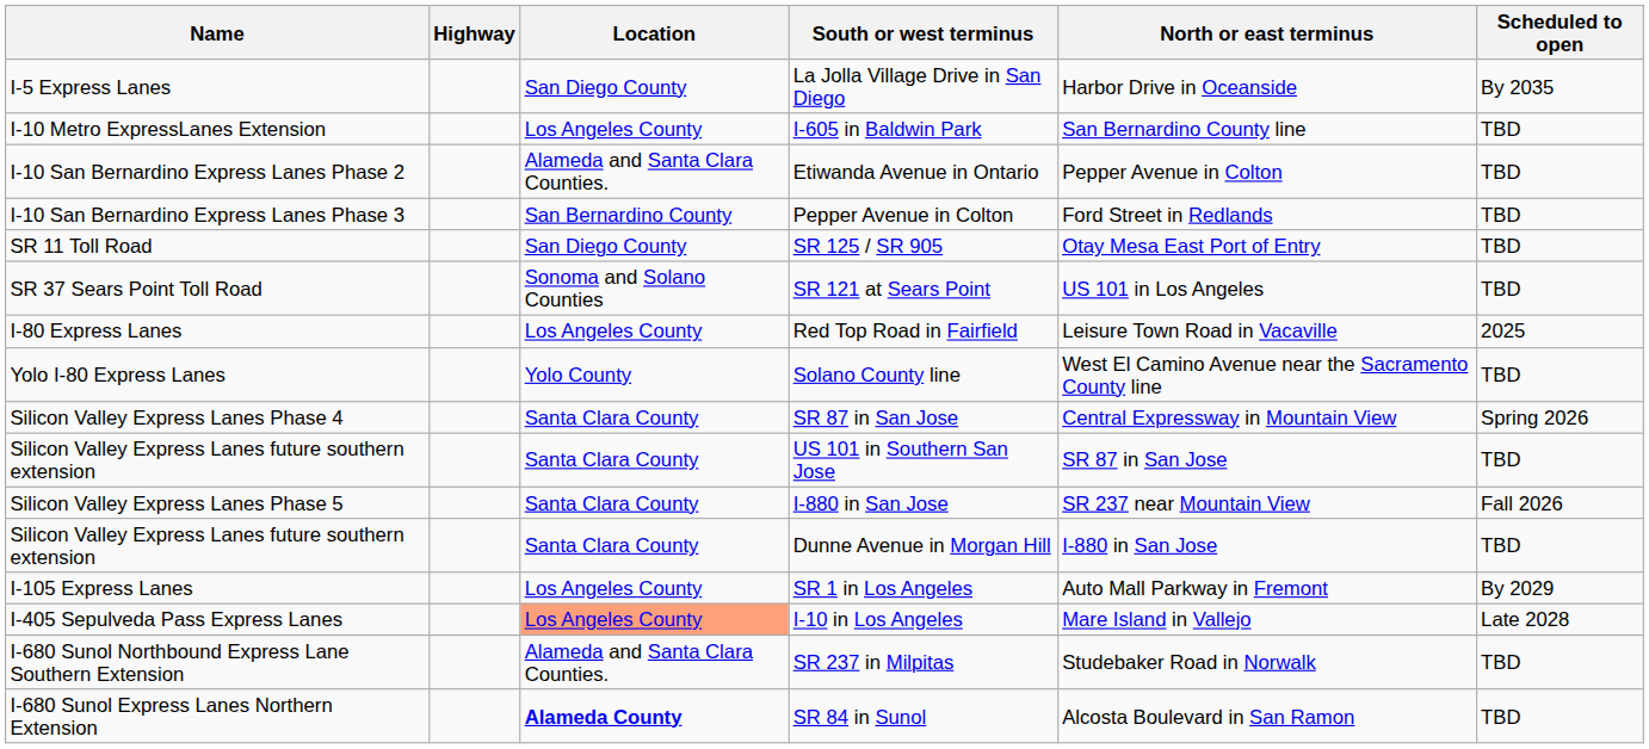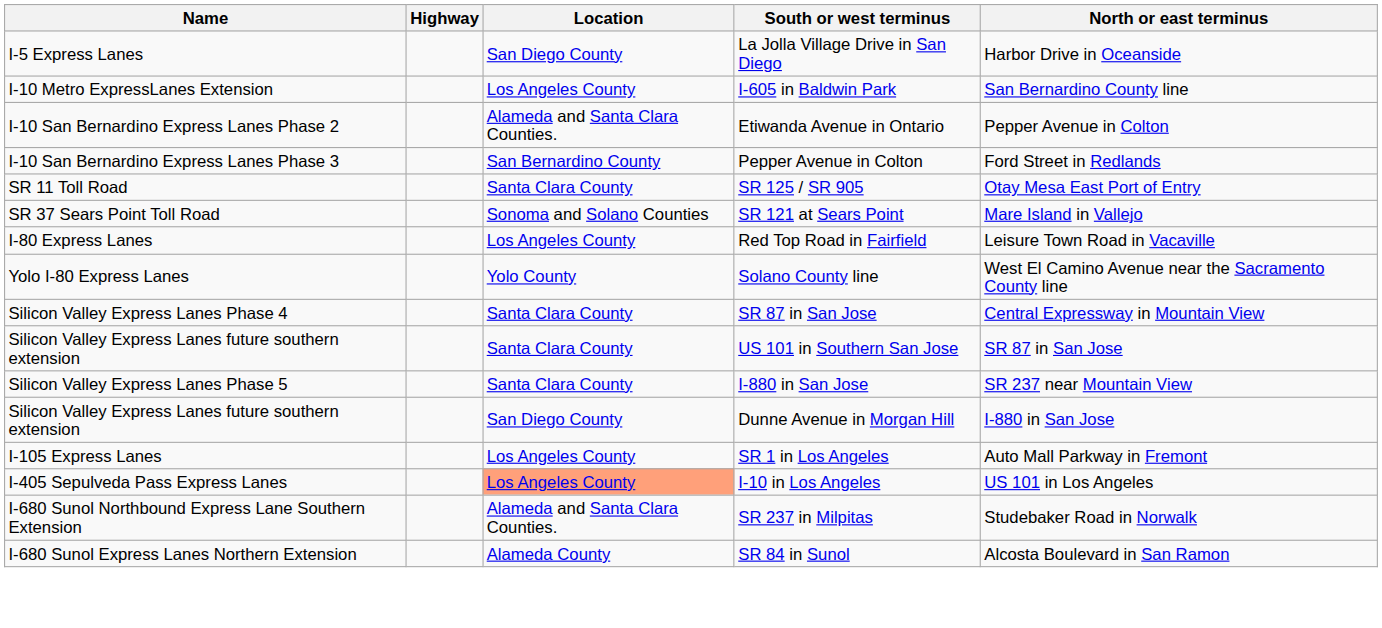 <table class="wikitable" style="font-size:95%">
 <tr>
 <th>Name</th>
 <th>Highway</th>
 <th>Location</th>
 <th>South or west terminus</th>
 <th>North or east terminus</th>
-<th>Scheduled to open</th>
 </tr>
 <tr>
 <td>I-5 Express Lanes</td>
 <td></td>
 <td><a href='#'>San Diego County</a></td>
 <td>La Jolla Village Drive in <a href='#'>San Diego</a></td>
 <td>Harbor Drive in <a href='#'>Oceanside</a></td>
-<td>By 2035</td>
 </tr>
 <tr>
 <td>I-10 Metro ExpressLanes Extension</td>
 <td></td>
 <td><a href='#'>Los Angeles County</a></td>
 <td><a href='#'>I-605</a> in <a href='#'>Baldwin Park</a></td>
 <td><a href='#'>San Bernardino County</a> line</td>
-<td>TBD</td>
 </tr>
 <tr>
 <td>I-10 San Bernardino Express Lanes Phase 2</td>
 <td></td>
 <td><a href='#'>Alameda</a> and <a href='#'>Santa Clara</a> Counties.</td>
 <td>Etiwanda Avenue in Ontario</td>
 <td>Pepper Avenue in <a href='#'>Colton</a></td>
-<td>TBD</td>
 </tr>
 <tr>
 <td>I-10 San Bernardino Express Lanes Phase 3</td>
 <td></td>
 <td><a href='#'>San Bernardino County</a></td>
 <td>Pepper Avenue in Colton</td>
 <td>Ford Street in <a href='#'>Redlands</a></td>
-<td>TBD</td>
 </tr>
 <tr>
 <td>SR 11 Toll Road</td>
 <td></td>
-<td><a href='#'>San Diego County</a></td>
+<td><a href='#'>Santa Clara County</a></td>
 <td><a href='#'>SR 125</a> / <a href='#'>SR 905</a></td>
 <td><a href='#'>Otay Mesa East Port of Entry</a></td>
-<td>TBD</td>
 </tr>
 <tr>
 <td>SR 37 Sears Point Toll Road</td>
 <td></td>
 <td><a href='#'>Sonoma</a> and <a href='#'>Solano</a> Counties</td>
 <td><a href='#'>SR 121</a> at <a href='#'>Sears Point</a></td>
-<td><a href='#'>US 101</a> in Los Angeles</td>
-<td>TBD</td>
+<td><a href='#'>Mare Island</a> in <a href='#'>Vallejo</a></td>
 </tr>
 <tr>
 <td>I-80 Express Lanes</td>
 <td></td>
 <td><a href='#'>Los Angeles County</a></td>
 <td>Red Top Road in <a href='#'>Fairfield</a></td>
 <td>Leisure Town Road in <a href='#'>Vacaville</a></td>
-<td>2025</td>
 </tr>
 <tr>
 <td>Yolo I-80 Express Lanes</td>
 <td></td>
 <td><a href='#'>Yolo County</a></td>
 <td><a href='#'>Solano County</a> line</td>
 <td>West El Camino Avenue near the <a href='#'>Sacramento County</a> line</td>
-<td>TBD</td>
 </tr>
 <tr>
 <td>Silicon Valley Express Lanes Phase 4</td>
 <td></td>
 <td><a href='#'>Santa Clara County</a></td>
 <td><a href='#'>SR 87</a> in <a href='#'>San Jose</a></td>
 <td><a href='#'>Central Expressway</a> in <a href='#'>Mountain View</a></td>
-<td>Spring 2026</td>
 </tr>
 <tr>
 <td>Silicon Valley Express Lanes future southern extension</td>
 <td></td>
 <td><a href='#'>Santa Clara County</a></td>
 <td><a href='#'>US 101</a> in <a href='#'>Southern San Jose</a></td>
 <td><a href='#'>SR 87</a> in <a href='#'>San Jose</a></td>
-<td>TBD</td>
 </tr>
 <tr>
 <td>Silicon Valley Express Lanes Phase 5</td>
 <td></td>
 <td><a href='#'>Santa Clara County</a></td>
 <td><a href='#'>I-880</a> in <a href='#'>San Jose</a></td>
 <td><a href='#'>SR 237</a> near <a href='#'>Mountain View</a></td>
-<td>Fall 2026</td>
 </tr>
 <tr>
 <td>Silicon Valley Express Lanes future southern extension</td>
 <td></td>
-<td><a href='#'>Santa Clara County</a></td>
+<td><a href='#'>San Diego County</a></td>
 <td>Dunne Avenue in <a href='#'>Morgan Hill</a></td>
 <td><a href='#'>I-880</a> in <a href='#'>San Jose</a></td>
-<td>TBD</td>
 </tr>
 <tr>
 <td>I-105 Express Lanes</td>
 <td></td>
 <td><a href='#'>Los Angeles County</a></td>
 <td><a href='#'>SR 1</a> in <a href='#'>Los Angeles</a></td>
 <td>Auto Mall Parkway in <a href='#'>Fremont</a></td>
-<td>By 2029</td>
 </tr>
 <tr>
 <td>I-405 Sepulveda Pass Express Lanes</td>
 <td></td>
 <td style="background: lightsalmon;"><a href='#'>Los Angeles County</a></td>
 <td><a href='#'>I-10</a> in <a href='#'>Los Angeles</a></td>
-<td><a href='#'>Mare Island</a> in <a href='#'>Vallejo</a></td>
-<td>Late 2028</td>
+<td><a href='#'>US 101</a> in Los Angeles</td>
 </tr>
 <tr>
 <td>I-680 Sunol Northbound Express Lane Southern Extension</td>
 <td></td>
 <td><a href='#'>Alameda</a> and <a href='#'>Santa Clara</a> Counties.</td>
 <td><a href='#'>SR 237</a> in <a href='#'>Milpitas</a></td>
 <td>Studebaker Road in <a href='#'>Norwalk</a></td>
-<td>TBD</td>
 </tr>
 <tr>
 <td>I-680 Sunol Express Lanes Northern Extension</td>
 <td></td>
-<td><strong><a href='#'>Alameda County</a></strong></td>
+<td><a href='#'>Alameda County</a></td>
 <td><a href='#'>SR 84</a> in <a href='#'>Sunol</a></td>
 <td>Alcosta Boulevard in <a href='#'>San Ramon</a></td>
-<td>TBD</td>
 </tr>
 </table>
